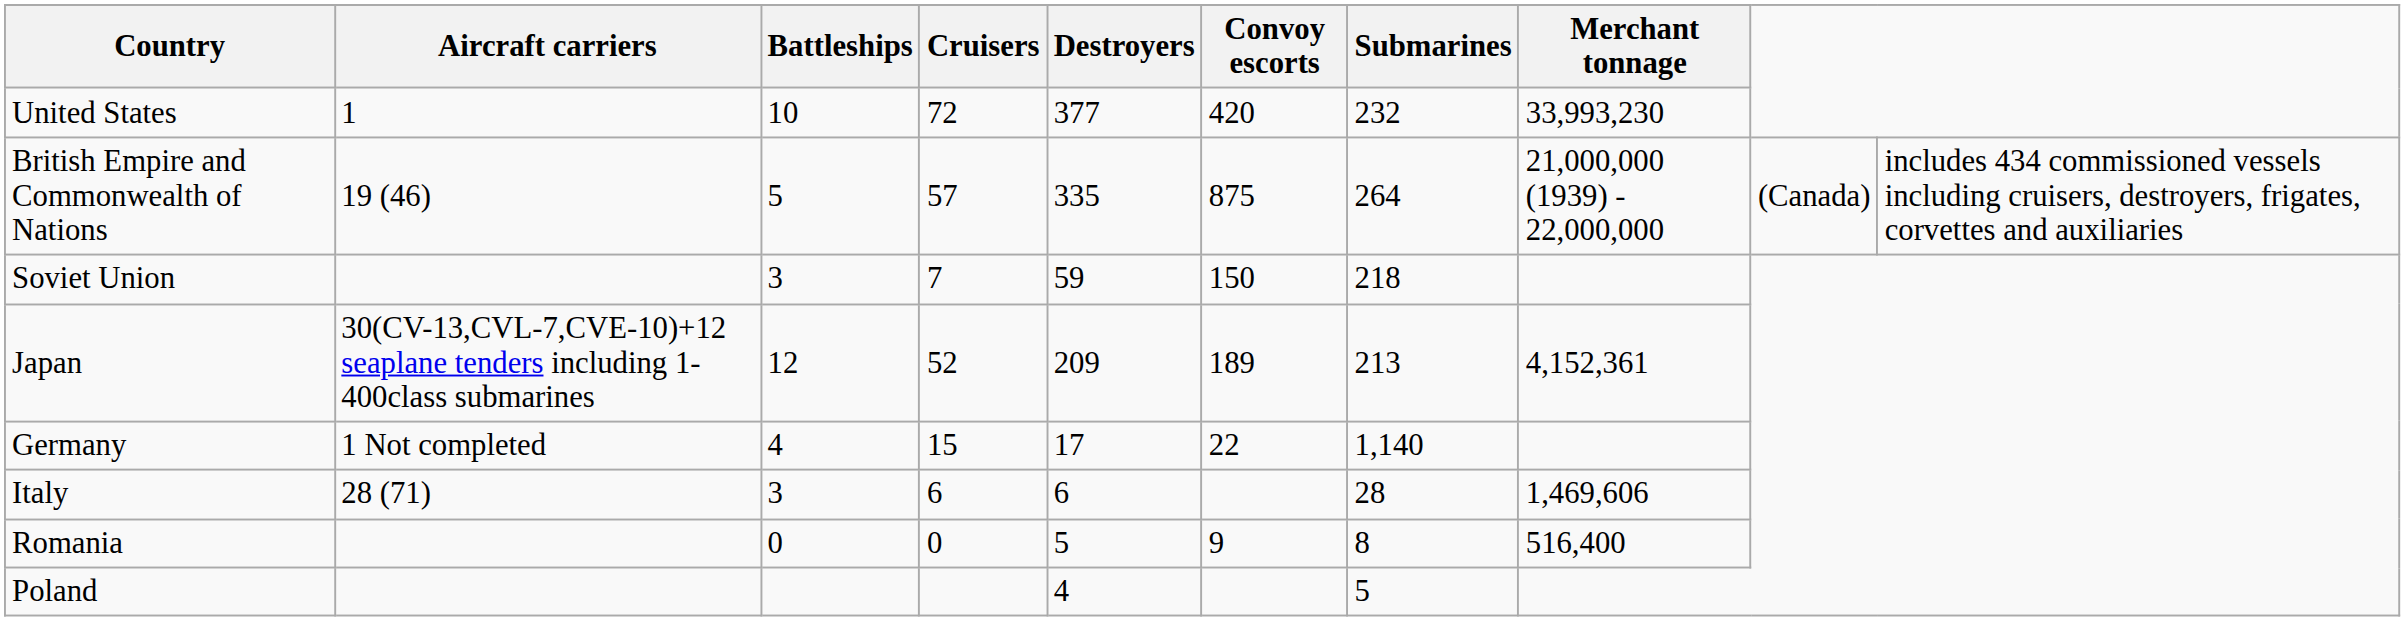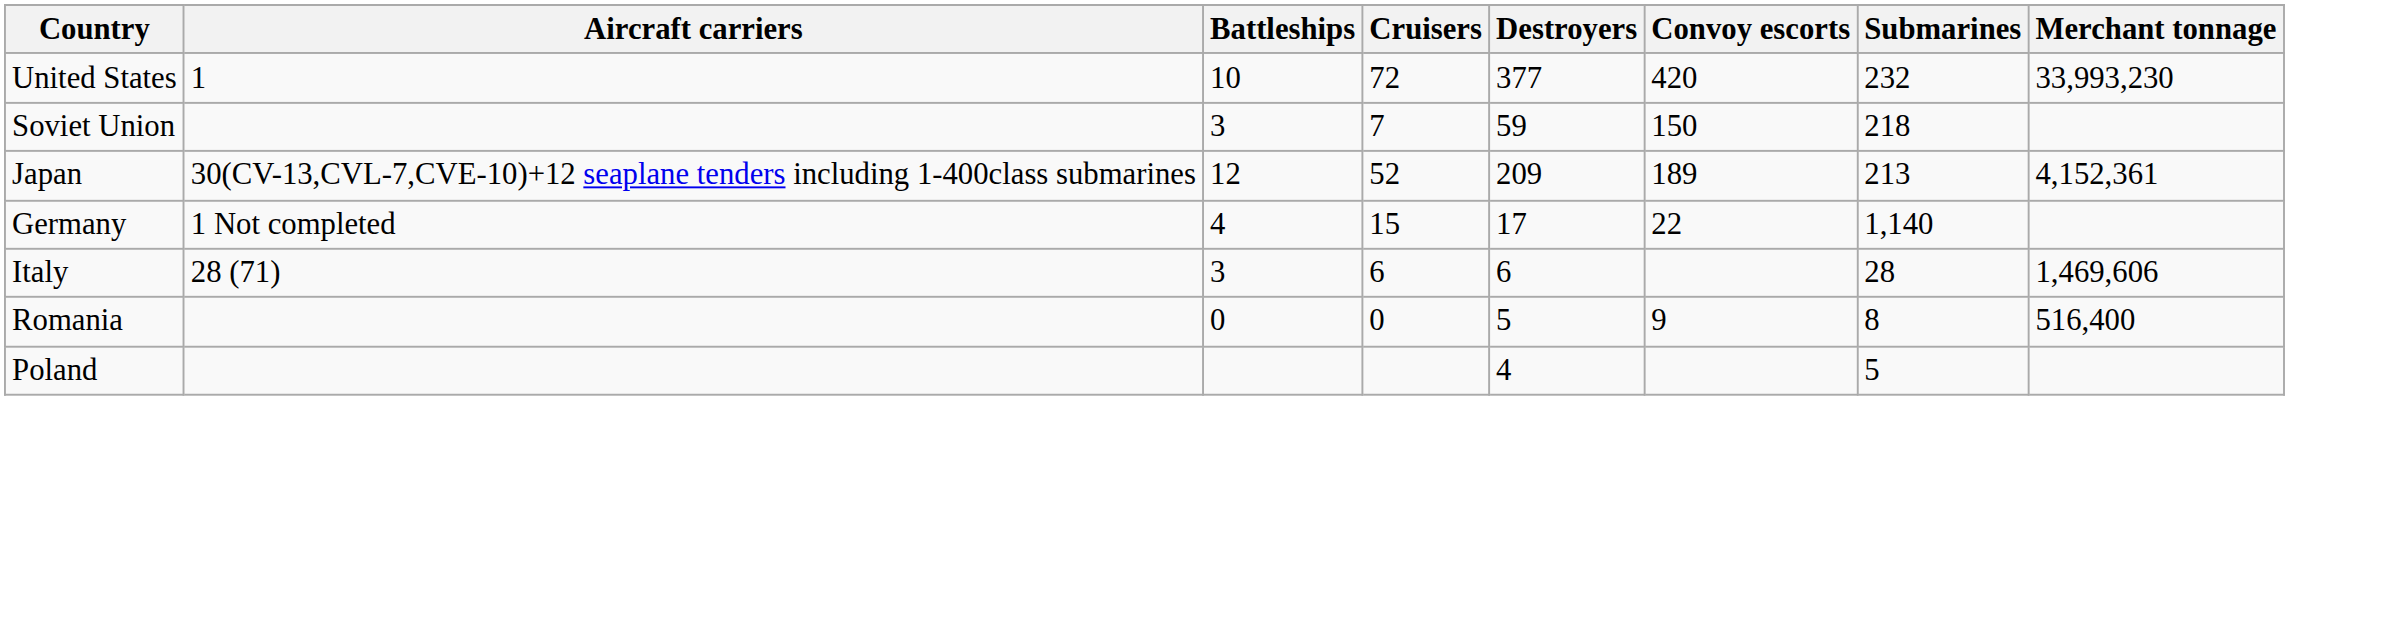 <table class="wikitable sortable">
 <tr>
 </tr>
 <tr>
 <th>Country</th>
 <th>Aircraft carriers </th>
 <th>Battleships</th>
 <th>Cruisers</th>
 <th>Destroyers</th>
 <th>Convoy escorts</th>
 <th>Submarines</th>
 <th>Merchant tonnage</th>
 </tr>
 <tr>
 <td>United States</td>
 <td>1</td>
 <td>10</td>
 <td>72</td>
 <td>377</td>
 <td>420</td>
 <td>232</td>
 <td>33,993,230</td>
-</tr>
-<tr>
-<td>British Empire and Commonwealth of Nations</td>
-<td>19 (46)</td>
-<td>5</td>
-<td>57</td>
-<td>335</td>
-<td>875</td>
-<td>264</td>
-<td>21,000,000 (1939) - 22,000,000</td>
-<td>(Canada)</td>
-<td>includes 434 commissioned vessels including cruisers, destroyers, frigates, corvettes and auxiliaries</td>
 </tr>
 <tr>
 <td>Soviet Union</td>
 <td></td>
 <td>3</td>
 <td>7</td>
 <td>59</td>
 <td>150</td>
 <td>218</td>
 <td></td>
 </tr>
 <tr>
 <td>Japan</td>
 <td>30(CV-13,CVL-7,CVE-10)+12 <a href='#'>seaplane tenders</a> including 1-400class submarines</td>
 <td>12</td>
 <td>52</td>
 <td>209</td>
 <td>189</td>
 <td>213</td>
 <td>4,152,361</td>
 </tr>
 <tr>
 <td>Germany</td>
 <td>1 Not completed</td>
 <td>4</td>
 <td>15</td>
 <td>17</td>
 <td>22</td>
 <td>1,140</td>
 <td></td>
 </tr>
 <tr>
 <td>Italy</td>
 <td>28 (71)</td>
 <td>3</td>
 <td>6</td>
 <td>6</td>
 <td></td>
 <td>28</td>
 <td>1,469,606</td>
 </tr>
 <tr>
 <td>Romania</td>
 <td></td>
 <td>0</td>
 <td>0</td>
 <td>5</td>
 <td>9</td>
 <td>8</td>
 <td>516,400</td>
 </tr>
 <tr>
 <td>Poland</td>
 <td></td>
 <td></td>
 <td></td>
 <td>4</td>
 <td></td>
 <td>5</td>
 </tr>
 </table>
